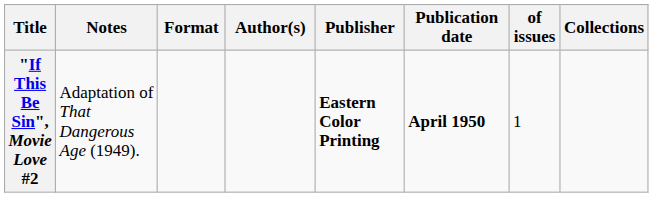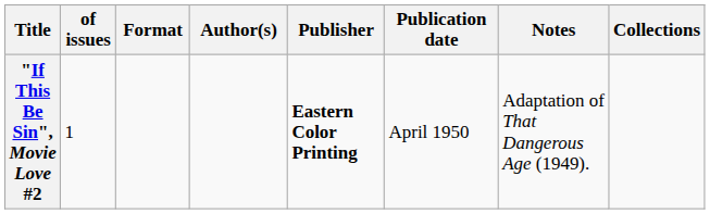 <table class="wikitable">
 <tr>
 <th>Title</th>
-<th style="width:175pt">Notes</th>
+<th style="width:40pt"> of issues</th>
 <th style="width:75pt">Format</th>
 <th style="width:125pt">Author(s)</th>
 <th style="width:125pt">Publisher</th>
 <th style="width:150pt">Publication date</th>
-<th style="width:40pt"> of issues</th>
+<th style="width:175pt">Notes</th>
 <th>Collections</th>
 </tr>
 <tr>
 <th>"<a href='#'>If This Be Sin</a>", <em>Movie Love</em> #2</th>
-<td>Adaptation of <em>That Dangerous Age</em> (1949).</td>
+<td>1</td>
 <td></td>
 <td></td>
 <td><strong>Eastern Color Printing</strong></td>
-<td><strong>April 1950</strong></td>
-<td>1</td>
+<td>April 1950</td>
+<td>Adaptation of <em>That Dangerous Age</em> (1949).</td>
 <td></td>
 </tr>
 </table>
